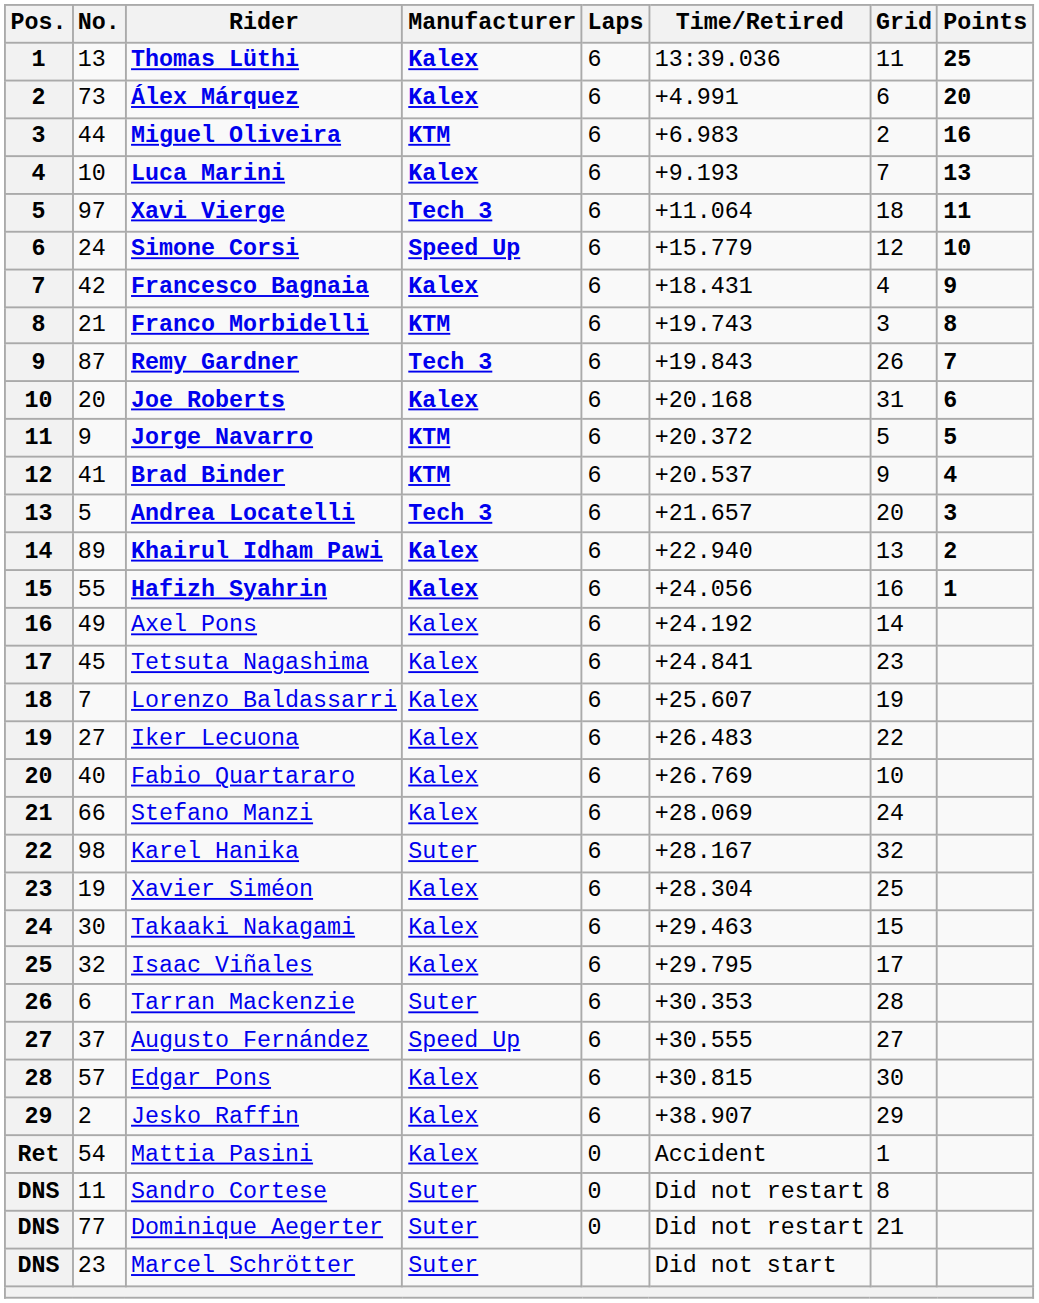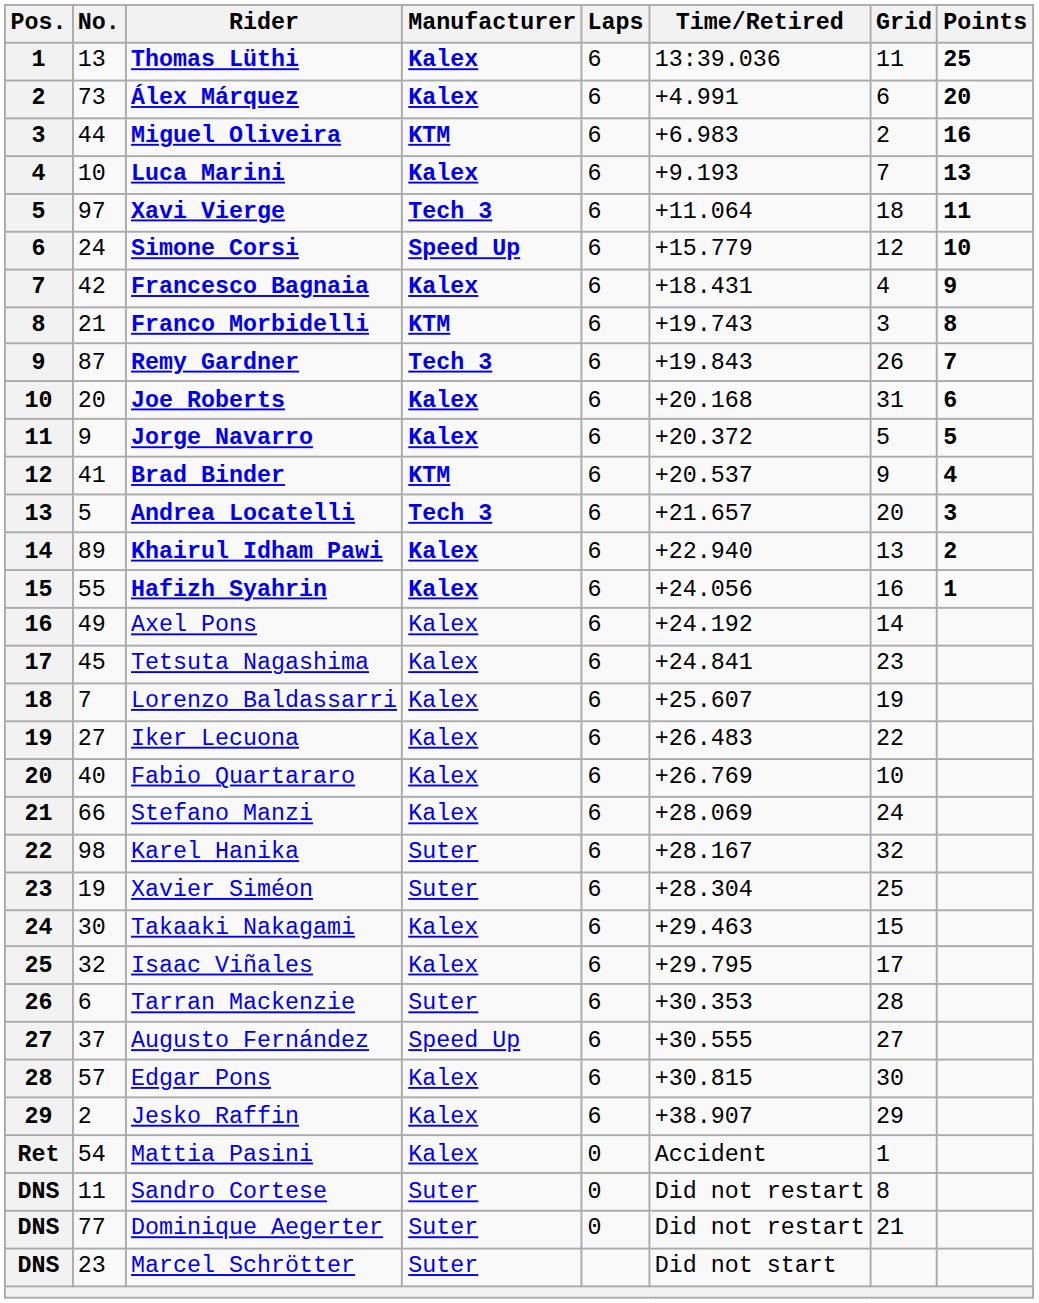 <table class="wikitable" style="font-size: 95%;">
 <tr>
 <th>Pos.</th>
 <th>No.</th>
 <th>Rider</th>
 <th>Manufacturer</th>
 <th>Laps</th>
 <th>Time/Retired</th>
 <th>Grid</th>
 <th>Points</th>
 </tr>
 <tr>
 <th>1</th>
 <td>13</td>
 <td> <strong><a href='#'>Thomas Lüthi</a></strong></td>
 <td><strong><a href='#'>Kalex</a></strong></td>
 <td>6</td>
 <td>13:39.036</td>
 <td>11</td>
 <td><strong>25</strong></td>
 </tr>
 <tr>
 <th>2</th>
 <td>73</td>
 <td> <strong><a href='#'>Álex Márquez</a></strong></td>
 <td><strong><a href='#'>Kalex</a></strong></td>
 <td>6</td>
 <td>+4.991</td>
 <td>6</td>
 <td><strong>20</strong></td>
 </tr>
 <tr>
 <th>3</th>
 <td>44</td>
 <td> <strong><a href='#'>Miguel Oliveira</a></strong></td>
 <td><strong><a href='#'>KTM</a></strong></td>
 <td>6</td>
 <td>+6.983</td>
 <td>2</td>
 <td><strong>16</strong></td>
 </tr>
 <tr>
 <th>4</th>
 <td>10</td>
 <td> <strong><a href='#'>Luca Marini</a></strong></td>
 <td><strong><a href='#'>Kalex</a></strong></td>
 <td>6</td>
 <td>+9.193</td>
 <td>7</td>
 <td><strong>13</strong></td>
 </tr>
 <tr>
 <th>5</th>
 <td>97</td>
 <td> <strong><a href='#'>Xavi Vierge</a></strong></td>
 <td><strong><a href='#'>Tech 3</a></strong></td>
 <td>6</td>
 <td>+11.064</td>
 <td>18</td>
 <td><strong>11</strong></td>
 </tr>
 <tr>
 <th>6</th>
 <td>24</td>
 <td> <strong><a href='#'>Simone Corsi</a></strong></td>
 <td><strong><a href='#'>Speed Up</a></strong></td>
 <td>6</td>
 <td>+15.779</td>
 <td>12</td>
 <td><strong>10</strong></td>
 </tr>
 <tr>
 <th>7</th>
 <td>42</td>
 <td> <strong><a href='#'>Francesco Bagnaia</a></strong></td>
 <td><strong><a href='#'>Kalex</a></strong></td>
 <td>6</td>
 <td>+18.431</td>
 <td>4</td>
 <td><strong>9</strong></td>
 </tr>
 <tr>
 <th>8</th>
 <td>21</td>
 <td> <strong><a href='#'>Franco Morbidelli</a></strong></td>
 <td><strong><a href='#'>KTM</a></strong></td>
 <td>6</td>
 <td>+19.743</td>
 <td>3</td>
 <td><strong>8</strong></td>
 </tr>
 <tr>
 <th>9</th>
 <td>87</td>
 <td> <strong><a href='#'>Remy Gardner</a></strong></td>
 <td><strong><a href='#'>Tech 3</a></strong></td>
 <td>6</td>
 <td>+19.843</td>
 <td>26</td>
 <td><strong>7</strong></td>
 </tr>
 <tr>
 <th>10</th>
 <td>20</td>
 <td> <strong><a href='#'>Joe Roberts</a></strong></td>
 <td><strong><a href='#'>Kalex</a></strong></td>
 <td>6</td>
 <td>+20.168</td>
 <td>31</td>
 <td><strong>6</strong></td>
 </tr>
 <tr>
 <th>11</th>
 <td>9</td>
 <td> <strong><a href='#'>Jorge Navarro</a></strong></td>
-<td><strong><a href='#'>KTM</a></strong></td>
+<td><strong><a href='#'>Kalex</a></strong></td>
 <td>6</td>
 <td>+20.372</td>
 <td>5</td>
 <td><strong>5</strong></td>
 </tr>
 <tr>
 <th>12</th>
 <td>41</td>
 <td> <strong><a href='#'>Brad Binder</a></strong></td>
 <td><strong><a href='#'>KTM</a></strong></td>
 <td>6</td>
 <td>+20.537</td>
 <td>9</td>
 <td><strong>4</strong></td>
 </tr>
 <tr>
 <th>13</th>
 <td>5</td>
 <td> <strong><a href='#'>Andrea Locatelli</a></strong></td>
 <td><strong><a href='#'>Tech 3</a></strong></td>
 <td>6</td>
 <td>+21.657</td>
 <td>20</td>
 <td><strong>3</strong></td>
 </tr>
 <tr>
 <th>14</th>
 <td>89</td>
 <td> <strong><a href='#'>Khairul Idham Pawi</a></strong></td>
 <td><strong><a href='#'>Kalex</a></strong></td>
 <td>6</td>
 <td>+22.940</td>
 <td>13</td>
 <td><strong>2</strong></td>
 </tr>
 <tr>
 <th>15</th>
 <td>55</td>
 <td> <strong><a href='#'>Hafizh Syahrin</a></strong></td>
 <td><strong><a href='#'>Kalex</a></strong></td>
 <td>6</td>
 <td>+24.056</td>
 <td>16</td>
 <td><strong>1</strong></td>
 </tr>
 <tr>
 <th>16</th>
 <td>49</td>
 <td> <a href='#'>Axel Pons</a></td>
 <td><a href='#'>Kalex</a></td>
 <td>6</td>
 <td>+24.192</td>
 <td>14</td>
 <td></td>
 </tr>
 <tr>
 <th>17</th>
 <td>45</td>
 <td> <a href='#'>Tetsuta Nagashima</a></td>
 <td><a href='#'>Kalex</a></td>
 <td>6</td>
 <td>+24.841</td>
 <td>23</td>
 <td></td>
 </tr>
 <tr>
 <th>18</th>
 <td>7</td>
 <td> <a href='#'>Lorenzo Baldassarri</a></td>
 <td><a href='#'>Kalex</a></td>
 <td>6</td>
 <td>+25.607</td>
 <td>19</td>
 <td></td>
 </tr>
 <tr>
 <th>19</th>
 <td>27</td>
 <td> <a href='#'>Iker Lecuona</a></td>
 <td><a href='#'>Kalex</a></td>
 <td>6</td>
 <td>+26.483</td>
 <td>22</td>
 <td></td>
 </tr>
 <tr>
 <th>20</th>
 <td>40</td>
 <td> <a href='#'>Fabio Quartararo</a></td>
 <td><a href='#'>Kalex</a></td>
 <td>6</td>
 <td>+26.769</td>
 <td>10</td>
 <td></td>
 </tr>
 <tr>
 <th>21</th>
 <td>66</td>
 <td> <a href='#'>Stefano Manzi</a></td>
 <td><a href='#'>Kalex</a></td>
 <td>6</td>
 <td>+28.069</td>
 <td>24</td>
 <td></td>
 </tr>
 <tr>
 <th>22</th>
 <td>98</td>
 <td> <a href='#'>Karel Hanika</a></td>
 <td><a href='#'>Suter</a></td>
 <td>6</td>
 <td>+28.167</td>
 <td>32</td>
 <td></td>
 </tr>
 <tr>
 <th>23</th>
 <td>19</td>
 <td> <a href='#'>Xavier Siméon</a></td>
-<td><a href='#'>Kalex</a></td>
+<td><a href='#'>Suter</a></td>
 <td>6</td>
 <td>+28.304</td>
 <td>25</td>
 <td></td>
 </tr>
 <tr>
 <th>24</th>
 <td>30</td>
 <td> <a href='#'>Takaaki Nakagami</a></td>
 <td><a href='#'>Kalex</a></td>
 <td>6</td>
 <td>+29.463</td>
 <td>15</td>
 <td></td>
 </tr>
 <tr>
 <th>25</th>
 <td>32</td>
 <td> <a href='#'>Isaac Viñales</a></td>
 <td><a href='#'>Kalex</a></td>
 <td>6</td>
 <td>+29.795</td>
 <td>17</td>
 <td></td>
 </tr>
 <tr>
 <th>26</th>
 <td>6</td>
 <td> <a href='#'>Tarran Mackenzie</a></td>
 <td><a href='#'>Suter</a></td>
 <td>6</td>
 <td>+30.353</td>
 <td>28</td>
 <td></td>
 </tr>
 <tr>
 <th>27</th>
 <td>37</td>
 <td> <a href='#'>Augusto Fernández</a></td>
 <td><a href='#'>Speed Up</a></td>
 <td>6</td>
 <td>+30.555</td>
 <td>27</td>
 <td></td>
 </tr>
 <tr>
 <th>28</th>
 <td>57</td>
 <td> <a href='#'>Edgar Pons</a></td>
 <td><a href='#'>Kalex</a></td>
 <td>6</td>
 <td>+30.815</td>
 <td>30</td>
 <td></td>
 </tr>
 <tr>
 <th>29</th>
 <td>2</td>
 <td> <a href='#'>Jesko Raffin</a></td>
 <td><a href='#'>Kalex</a></td>
 <td>6</td>
 <td>+38.907</td>
 <td>29</td>
 <td></td>
 </tr>
 <tr>
 <th>Ret</th>
 <td>54</td>
 <td> <a href='#'>Mattia Pasini</a></td>
 <td><a href='#'>Kalex</a></td>
 <td>0</td>
 <td>Accident</td>
 <td>1</td>
 <td></td>
 </tr>
 <tr>
 <th>DNS</th>
 <td>11</td>
 <td> <a href='#'>Sandro Cortese</a></td>
 <td><a href='#'>Suter</a></td>
 <td>0</td>
 <td>Did not restart</td>
 <td>8</td>
 <td></td>
 </tr>
 <tr>
 <th>DNS</th>
 <td>77</td>
 <td> <a href='#'>Dominique Aegerter</a></td>
 <td><a href='#'>Suter</a></td>
 <td>0</td>
 <td>Did not restart</td>
 <td>21</td>
 <td></td>
 </tr>
 <tr>
 <th>DNS</th>
 <td>23</td>
 <td> <a href='#'>Marcel Schrötter</a></td>
 <td><a href='#'>Suter</a></td>
 <td></td>
 <td>Did not start</td>
 <td></td>
 <td></td>
 </tr>
 <tr>
 <th colspan=8></th>
 </tr>
 </table>
